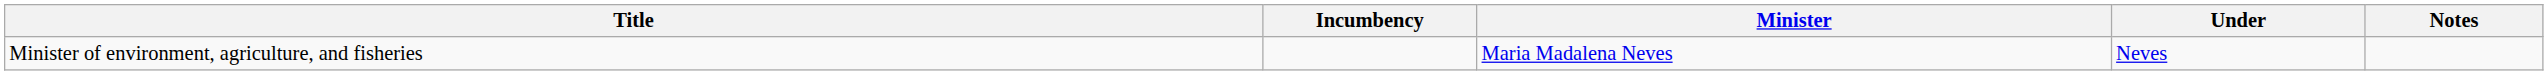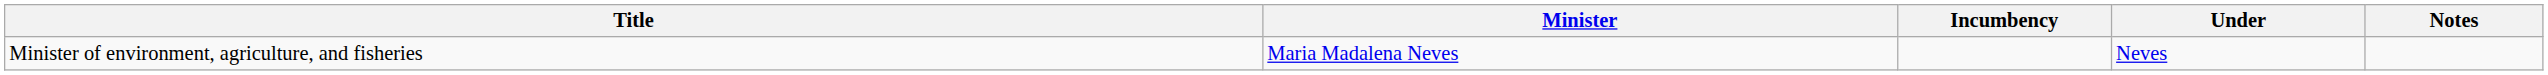 <table class="wikitable" style="width:100%;">
 <tr>
 <th>Title</th>
+<th style="width:25%;"><a href='#'>Minister</a></th>
 <th style="width:160px;">Incumbency</th>
-<th style="width:25%;"><a href='#'>Minister</a></th>
 <th style="width:10%;">Under</th>
 <th style="width:7%;">Notes</th>
 </tr>
 <tr>
 <td>Minister of environment, agriculture, and fisheries</td>
+<td><a href='#'>Maria Madalena Neves</a></td>
 <td></td>
-<td><a href='#'>Maria Madalena Neves</a></td>
 <td><a href='#'>Neves</a></td>
 <td></td>
 </tr>
 </table>
